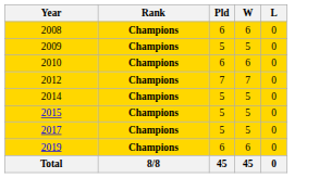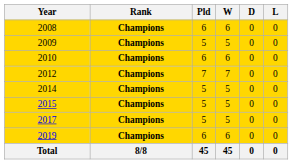 <table class="wikitable" style="text-align: center;font-size:90%;">
 <tr>
 <th width=125>Year</th>
 <th width=150>Rank</th>
 <th width=30>Pld</th>
 <th width=30>W</th>
+<th width=30>D</th>
 <th width=30>L</th>
 </tr>
 <tr bgcolor=gold>
 <td> 2008</td>
 <td><strong>Champions</strong></td>
 <td>6</td>
 <td>6</td>
 <td>0</td>
+<td>0</td>
 </tr>
 <tr bgcolor=gold>
 <td> 2009</td>
 <td><strong>Champions</strong></td>
 <td>5</td>
 <td>5</td>
+<td>0</td>
 <td>0</td>
 </tr>
 <tr bgcolor=gold>
 <td> 2010</td>
 <td><strong>Champions</strong></td>
 <td>6</td>
 <td>6</td>
 <td>0</td>
+<td>0</td>
 </tr>
 <tr bgcolor=gold>
 <td> 2012</td>
 <td><strong>Champions</strong></td>
 <td>7</td>
 <td>7</td>
+<td>0</td>
 <td>0</td>
 </tr>
 <tr bgcolor=gold>
 <td> 2014</td>
 <td><strong>Champions</strong></td>
 <td>5</td>
 <td>5</td>
 <td>0</td>
+<td>0</td>
 </tr>
 <tr bgcolor=gold>
 <td> <a href='#'>2015</a></td>
 <td><strong>Champions</strong></td>
 <td>5</td>
 <td>5</td>
+<td>0</td>
 <td>0</td>
 </tr>
 <tr bgcolor=gold>
 <td> <a href='#'>2017</a></td>
 <td><strong>Champions</strong></td>
 <td>5</td>
 <td>5</td>
 <td>0</td>
+<td>0</td>
 </tr>
 <tr bgcolor=gold>
 <td> <a href='#'>2019</a></td>
 <td><strong>Champions</strong></td>
 <td>6</td>
 <td>6</td>
+<td>0</td>
 <td>0</td>
 </tr>
 <tr>
 <th>Total</th>
 <th>8/8</th>
 <th>45</th>
 <th>45</th>
 <th>0</th>
+<th>0</th>
 </tr>
 </table>
